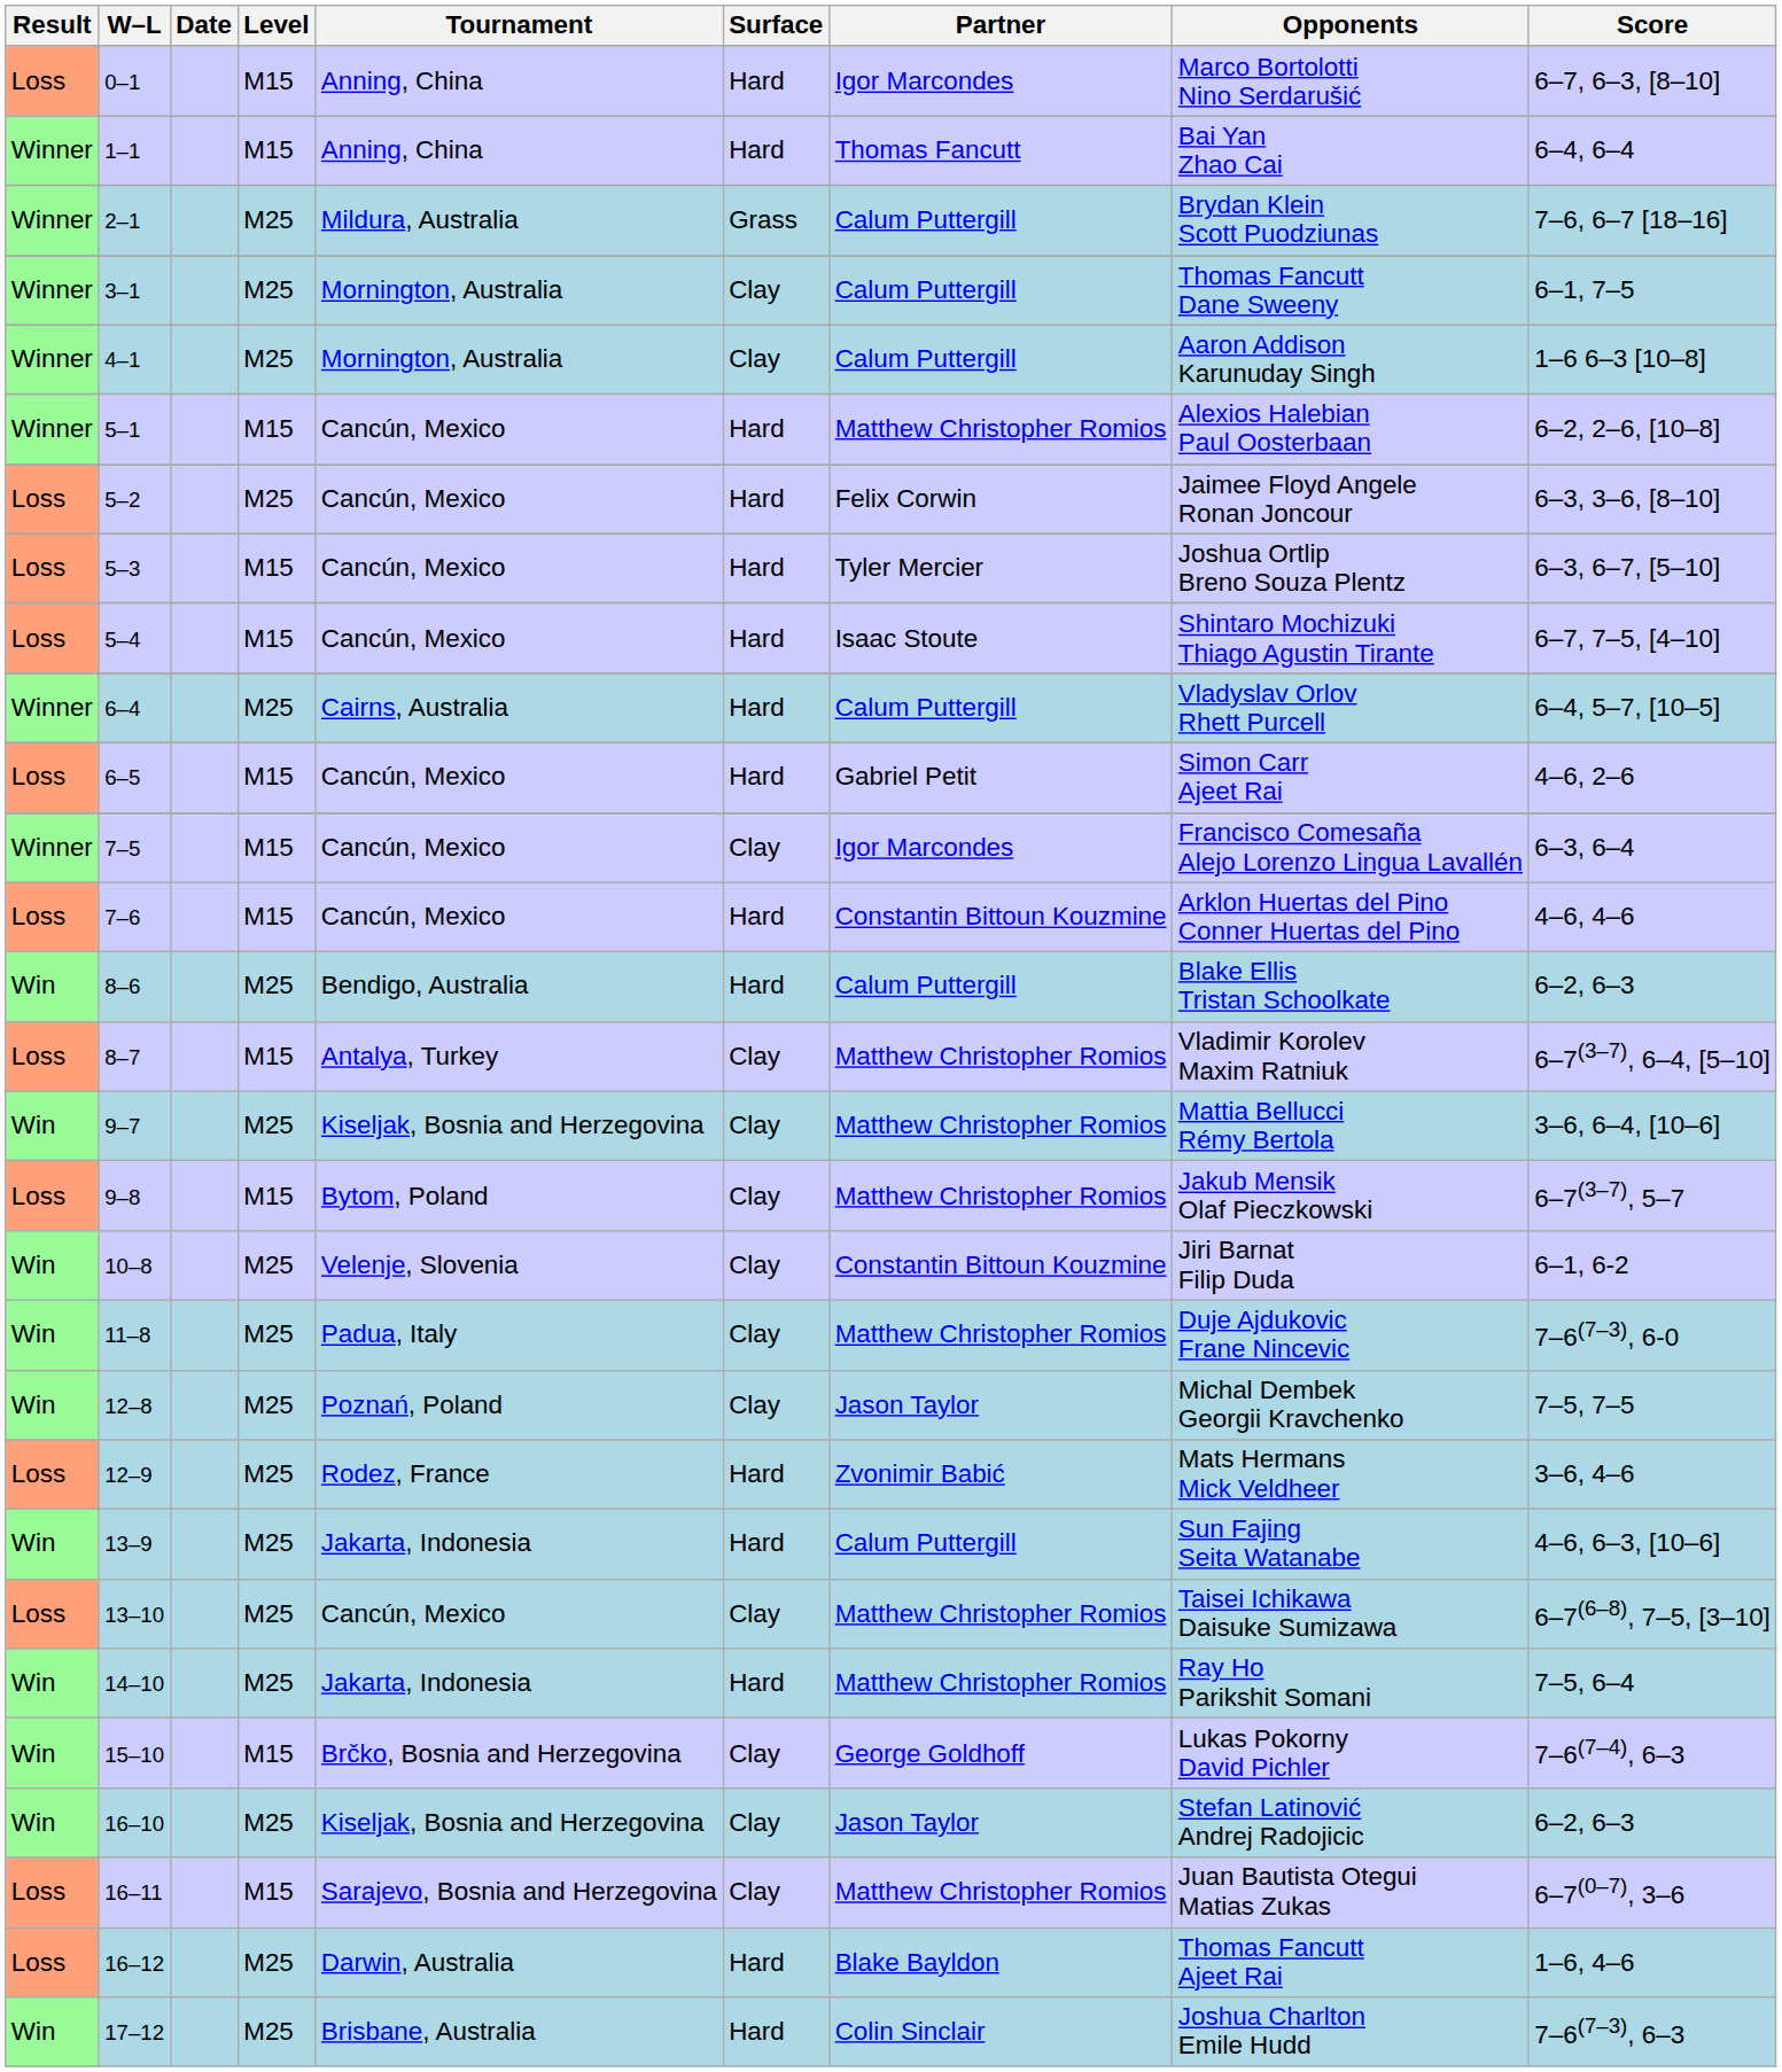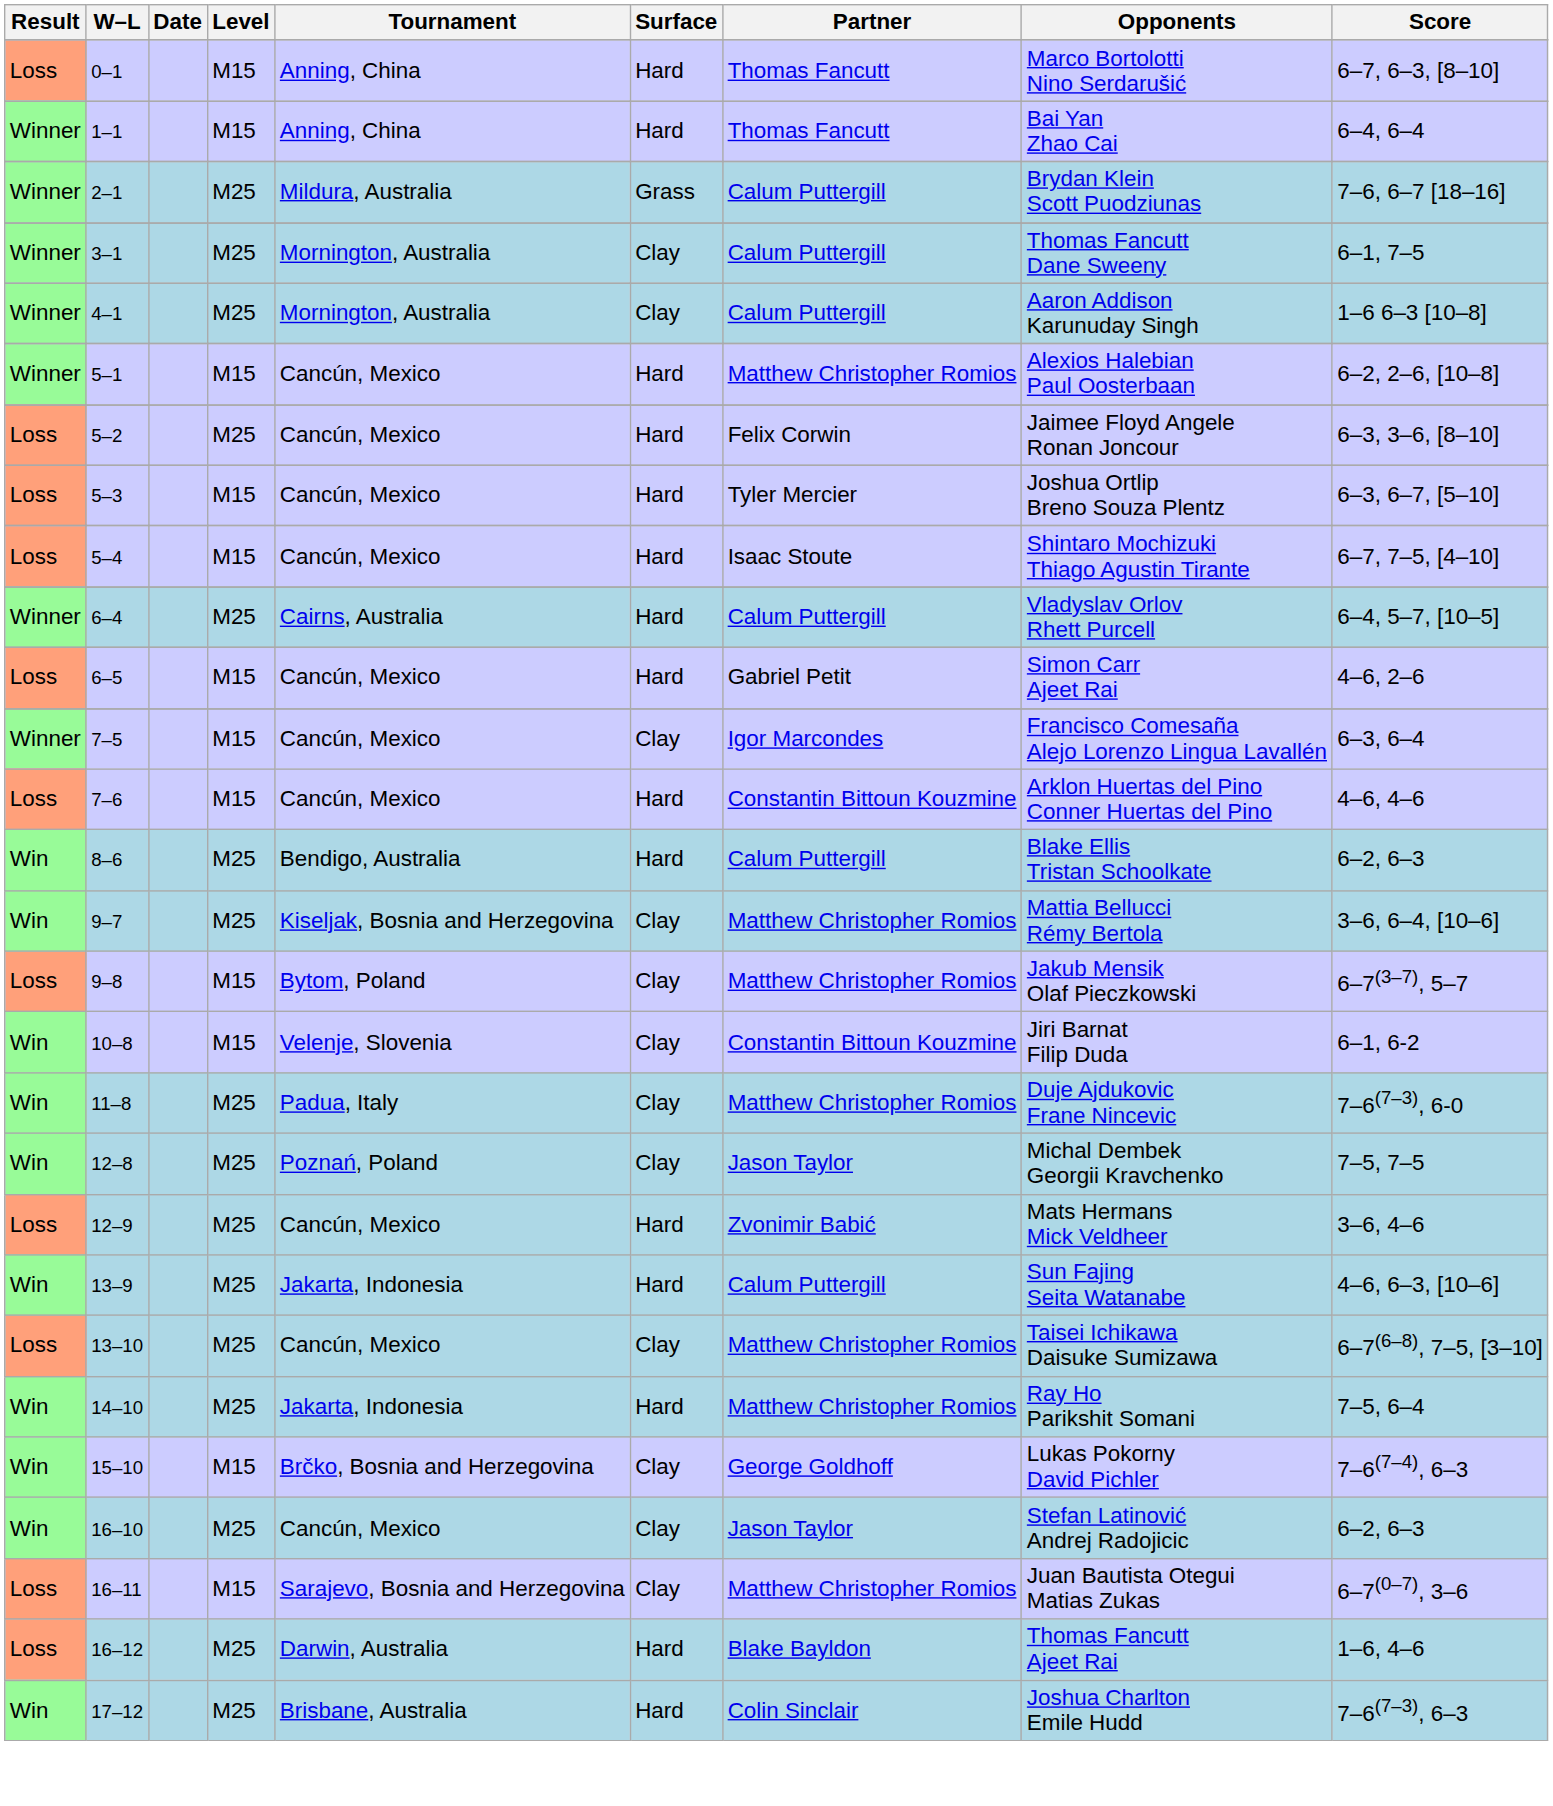 <table class="sortable wikitable">
 <tr>
 <th>Result</th>
 <th class="unsortable">W–L</th>
 <th>Date</th>
 <th>Level</th>
 <th>Tournament</th>
 <th>Surface</th>
 <th>Partner</th>
 <th>Opponents</th>
 <th class="unsortable">Score</th>
 </tr>
 <tr>
 </tr>
 <tr style="background:#ccccff;">
 <td bgcolor=FFA07A>Loss</td>
 <td><small>0–1</small></td>
 <td></td>
 <td>M15</td>
 <td><a href='#'>Anning</a>, China</td>
 <td>Hard</td>
-<td> <a href='#'>Igor Marcondes</a></td>
+<td> <a href='#'>Thomas Fancutt</a></td>
 <td> <a href='#'>Marco Bortolotti</a> <br> <a href='#'>Nino Serdarušić</a></td>
 <td>6–7, 6–3, [8–10]</td>
 </tr>
 <tr>
 </tr>
 <tr style="background:#ccccff;">
 <td style="background:#98FB98">Winner</td>
 <td><small>1–1</small></td>
 <td></td>
 <td>M15</td>
 <td><a href='#'>Anning</a>, China</td>
 <td>Hard</td>
 <td> <a href='#'>Thomas Fancutt</a></td>
 <td> <a href='#'>Bai Yan</a> <br> <a href='#'>Zhao Cai</a></td>
 <td>6–4, 6–4</td>
 </tr>
 <tr>
 </tr>
 <tr style="background:lightblue;">
 <td style="background:#98FB98">Winner</td>
 <td><small>2–1</small></td>
 <td></td>
 <td>M25</td>
 <td><a href='#'>Mildura</a>, Australia</td>
 <td>Grass</td>
 <td> <a href='#'>Calum Puttergill</a></td>
 <td> <a href='#'>Brydan Klein</a> <br> <a href='#'>Scott Puodziunas</a></td>
 <td>7–6, 6–7 [18–16]</td>
 </tr>
 <tr>
 </tr>
 <tr style="background:lightblue;">
 <td style="background:#98FB98">Winner</td>
 <td><small>3–1</small></td>
 <td></td>
 <td>M25</td>
 <td><a href='#'>Mornington</a>, Australia</td>
 <td>Clay</td>
 <td> <a href='#'>Calum Puttergill</a></td>
 <td> <a href='#'>Thomas Fancutt</a> <br> <a href='#'>Dane Sweeny</a></td>
 <td>6–1, 7–5</td>
 </tr>
 <tr>
 </tr>
 <tr style="background:lightblue;">
 <td style="background:#98FB98">Winner</td>
 <td><small>4–1</small></td>
 <td></td>
 <td>M25</td>
 <td><a href='#'>Mornington</a>, Australia</td>
 <td>Clay</td>
 <td> <a href='#'>Calum Puttergill</a></td>
 <td> <a href='#'>Aaron Addison</a> <br> Karunuday Singh</td>
 <td>1–6 6–3 [10–8]</td>
 </tr>
 <tr>
 </tr>
 <tr style="background:#ccccff;">
 <td style="background:#98FB98">Winner</td>
 <td><small>5–1</small></td>
 <td></td>
 <td>M15</td>
 <td>Cancún, Mexico</td>
 <td>Hard</td>
 <td> <a href='#'>Matthew Christopher Romios</a></td>
 <td> <a href='#'>Alexios Halebian</a> <br> <a href='#'>Paul Oosterbaan</a></td>
 <td>6–2, 2–6, [10–8]</td>
 </tr>
 <tr>
 </tr>
 <tr style="background:#ccccff;">
 <td bgcolor=FFA07A>Loss</td>
 <td><small>5–2</small></td>
 <td></td>
 <td>M25</td>
 <td>Cancún, Mexico</td>
 <td>Hard</td>
 <td> Felix Corwin</td>
 <td> Jaimee Floyd Angele <br> Ronan Joncour</td>
 <td>6–3, 3–6, [8–10]</td>
 </tr>
 <tr>
 </tr>
 <tr style="background:#ccccff;">
 <td bgcolor=FFA07A>Loss</td>
 <td><small>5–3</small></td>
 <td></td>
 <td>M15</td>
 <td>Cancún, Mexico</td>
 <td>Hard</td>
 <td> Tyler Mercier</td>
 <td> Joshua Ortlip <br> Breno Souza Plentz</td>
 <td>6–3, 6–7, [5–10]</td>
 </tr>
 <tr>
 </tr>
 <tr style="background:#ccccff;">
 <td bgcolor=FFA07A>Loss</td>
 <td><small>5–4</small></td>
 <td></td>
 <td>M15</td>
 <td>Cancún, Mexico</td>
 <td>Hard</td>
 <td> Isaac Stoute</td>
 <td> <a href='#'>Shintaro Mochizuki</a> <br> <a href='#'>Thiago Agustin Tirante</a></td>
 <td>6–7, 7–5, [4–10]</td>
 </tr>
 <tr>
 </tr>
 <tr style="background:lightblue;">
 <td style="background:#98FB98">Winner</td>
 <td><small>6–4</small></td>
 <td></td>
 <td>M25</td>
 <td><a href='#'>Cairns</a>, Australia</td>
 <td>Hard</td>
 <td> <a href='#'>Calum Puttergill</a></td>
 <td> <a href='#'>Vladyslav Orlov</a> <br> <a href='#'>Rhett Purcell</a></td>
 <td>6–4, 5–7, [10–5]</td>
 </tr>
 <tr>
 </tr>
 <tr style="background:#ccccff;">
 <td bgcolor=FFA07A>Loss</td>
 <td><small>6–5</small></td>
 <td></td>
 <td>M15</td>
 <td>Cancún, Mexico</td>
 <td>Hard</td>
 <td> Gabriel Petit</td>
 <td> <a href='#'>Simon Carr</a> <br> <a href='#'>Ajeet Rai</a></td>
 <td>4–6, 2–6</td>
 </tr>
 <tr>
 </tr>
 <tr style="background:#ccccff;">
 <td style="background:#98FB98">Winner</td>
 <td><small>7–5</small></td>
 <td></td>
 <td>M15</td>
 <td>Cancún, Mexico</td>
 <td>Clay</td>
 <td> <a href='#'>Igor Marcondes</a></td>
 <td> <a href='#'>Francisco Comesaña</a> <br> <a href='#'>Alejo Lorenzo Lingua Lavallén</a></td>
 <td>6–3, 6–4</td>
 </tr>
 <tr style="background:#ccccff;">
 <td bgcolor=FFA07A>Loss</td>
 <td><small>7–6</small></td>
 <td></td>
 <td>M15</td>
 <td>Cancún, Mexico</td>
 <td>Hard</td>
 <td> <a href='#'>Constantin Bittoun Kouzmine</a></td>
 <td> <a href='#'>Arklon Huertas del Pino</a><br> <a href='#'>Conner Huertas del Pino</a></td>
 <td>4–6, 4–6</td>
 </tr>
 <tr style="background:lightblue;">
 <td bgcolor=98FB98>Win</td>
 <td><small>8–6</small></td>
 <td></td>
 <td>M25</td>
 <td>Bendigo, Australia</td>
 <td>Hard</td>
 <td> <a href='#'>Calum Puttergill</a></td>
 <td> <a href='#'>Blake Ellis</a> <br> <a href='#'>Tristan Schoolkate</a></td>
 <td>6–2, 6–3</td>
 </tr>
-<tr style="background:#ccccff;">
-<td bgcolor=FFA07A>Loss</td>
-<td><small>8–7</small></td>
-<td></td>
-<td>M15</td>
-<td><a href='#'>Antalya</a>, Turkey</td>
-<td>Clay</td>
-<td> <a href='#'>Matthew Christopher Romios</a></td>
-<td> Vladimir Korolev<br> Maxim Ratniuk</td>
-<td>6–7<sup>(3–7)</sup>, 6–4, [5–10]</td>
-</tr>
 <tr style="background:lightblue;">
 <td bgcolor=98FB98>Win</td>
 <td><small>9–7</small></td>
 <td></td>
 <td>M25</td>
 <td><a href='#'>Kiseljak</a>, Bosnia and Herzegovina</td>
 <td>Clay</td>
 <td> <a href='#'>Matthew Christopher Romios</a></td>
 <td> <a href='#'>Mattia Bellucci</a><br> <a href='#'>Rémy Bertola</a></td>
 <td>3–6, 6–4, [10–6]</td>
 </tr>
 <tr style="background:#ccccff;">
 <td bgcolor=FFA07A>Loss</td>
 <td><small>9–8</small></td>
 <td></td>
 <td>M15</td>
 <td><a href='#'>Bytom</a>, Poland</td>
 <td>Clay</td>
 <td> <a href='#'>Matthew Christopher Romios</a></td>
 <td> <a href='#'>Jakub Mensik</a><br> Olaf Pieczkowski</td>
 <td>6–7<sup>(3–7)</sup>, 5–7</td>
 </tr>
 <tr style="background:#ccccff;">
 <td bgcolor=98FB98>Win</td>
 <td><small>10–8</small></td>
 <td></td>
-<td>M25</td>
+<td>M15</td>
 <td><a href='#'>Velenje</a>, Slovenia</td>
 <td>Clay</td>
 <td> <a href='#'>Constantin Bittoun Kouzmine</a></td>
 <td> Jiri Barnat<br> Filip Duda</td>
 <td>6–1, 6-2</td>
 </tr>
 <tr style="background:lightblue;">
 <td bgcolor=98FB98>Win</td>
 <td><small>11–8</small></td>
 <td></td>
 <td>M25</td>
 <td><a href='#'>Padua</a>, Italy</td>
 <td>Clay</td>
 <td> <a href='#'>Matthew Christopher Romios</a></td>
 <td> <a href='#'>Duje Ajdukovic</a><br> <a href='#'>Frane Nincevic</a></td>
 <td>7–6<sup>(7–3)</sup>, 6-0</td>
 </tr>
 <tr style="background:lightblue;">
 <td bgcolor=98FB98>Win</td>
 <td><small>12–8</small></td>
 <td></td>
 <td>M25</td>
 <td><a href='#'>Poznań</a>, Poland</td>
 <td>Clay</td>
 <td> <a href='#'>Jason Taylor</a></td>
 <td> Michal Dembek<br> Georgii Kravchenko</td>
 <td>7–5, 7–5</td>
 </tr>
 <tr style="background:lightblue;">
 <td bgcolor=FFA07A>Loss</td>
 <td><small>12–9</small></td>
 <td></td>
 <td>M25</td>
-<td><a href='#'>Rodez</a>, France</td>
+<td>Cancún, Mexico</td>
 <td>Hard</td>
 <td> <a href='#'>Zvonimir Babić</a></td>
 <td> Mats Hermans <br> <a href='#'>Mick Veldheer</a></td>
 <td>3–6, 4–6</td>
 </tr>
 <tr style="background:lightblue;">
 <td bgcolor=98FB98>Win</td>
 <td><small>13–9</small></td>
 <td></td>
 <td>M25</td>
 <td><a href='#'>Jakarta</a>, Indonesia</td>
 <td>Hard</td>
 <td> <a href='#'>Calum Puttergill</a></td>
 <td> <a href='#'>Sun Fajing</a> <br> <a href='#'>Seita Watanabe</a></td>
 <td>4–6, 6–3, [10–6]</td>
 </tr>
 <tr style="background:lightblue;">
 <td bgcolor=FFA07A>Loss</td>
 <td><small>13–10</small></td>
 <td></td>
 <td>M25</td>
 <td>Cancún, Mexico</td>
 <td>Clay</td>
 <td> <a href='#'>Matthew Christopher Romios</a></td>
 <td> <a href='#'>Taisei Ichikawa</a> <br> Daisuke Sumizawa</td>
 <td>6–7<sup>(6–8)</sup>, 7–5, [3–10]</td>
 </tr>
 <tr style="background:lightblue;">
 <td bgcolor=98FB98>Win</td>
 <td><small>14–10</small></td>
 <td></td>
 <td>M25</td>
 <td><a href='#'>Jakarta</a>, Indonesia</td>
 <td>Hard</td>
 <td> <a href='#'>Matthew Christopher Romios</a></td>
 <td> <a href='#'>Ray Ho</a> <br> Parikshit Somani</td>
 <td>7–5, 6–4</td>
 </tr>
 <tr style="background:#ccccff;">
 <td bgcolor=98FB98>Win</td>
 <td><small>15–10</small></td>
 <td></td>
 <td>M15</td>
 <td><a href='#'>Brčko</a>, Bosnia and Herzegovina</td>
 <td>Clay</td>
 <td> <a href='#'>George Goldhoff</a></td>
 <td> Lukas Pokorny <br> <a href='#'>David Pichler</a></td>
 <td>7–6<sup>(7–4)</sup>, 6–3</td>
 </tr>
 <tr style="background:lightblue;">
 <td bgcolor=98FB98>Win</td>
 <td><small>16–10</small></td>
 <td></td>
 <td>M25</td>
-<td><a href='#'>Kiseljak</a>, Bosnia and Herzegovina</td>
+<td>Cancún, Mexico</td>
 <td>Clay</td>
 <td> <a href='#'>Jason Taylor</a></td>
 <td> <a href='#'>Stefan Latinović</a> <br> Andrej Radojicic</td>
 <td>6–2, 6–3</td>
 </tr>
 <tr style="background:#ccccff;">
 <td bgcolor=FFA07A>Loss</td>
 <td><small>16–11</small></td>
 <td></td>
 <td>M15</td>
 <td><a href='#'>Sarajevo</a>, Bosnia and Herzegovina</td>
 <td>Clay</td>
 <td> <a href='#'>Matthew Christopher Romios</a></td>
 <td> Juan Bautista Otegui <br> Matias Zukas</td>
 <td>6–7<sup>(0–7)</sup>, 3–6</td>
 </tr>
 <tr style="background:lightblue;">
 <td bgcolor=FFA07A>Loss</td>
 <td><small>16–12</small></td>
 <td></td>
 <td>M25</td>
 <td><a href='#'>Darwin</a>, Australia</td>
 <td>Hard</td>
 <td> <a href='#'>Blake Bayldon</a></td>
 <td> <a href='#'>Thomas Fancutt</a> <br> <a href='#'>Ajeet Rai</a></td>
 <td>1–6, 4–6</td>
 </tr>
 <tr style="background:lightblue;">
 <td bgcolor=98FB98>Win</td>
 <td><small>17–12</small></td>
 <td></td>
 <td>M25</td>
 <td><a href='#'>Brisbane</a>, Australia</td>
 <td>Hard</td>
 <td> <a href='#'>Colin Sinclair</a></td>
 <td> <a href='#'>Joshua Charlton</a><br> Emile Hudd</td>
 <td>7–6<sup>(7–3)</sup>, 6–3</td>
 </tr>
 </table>
